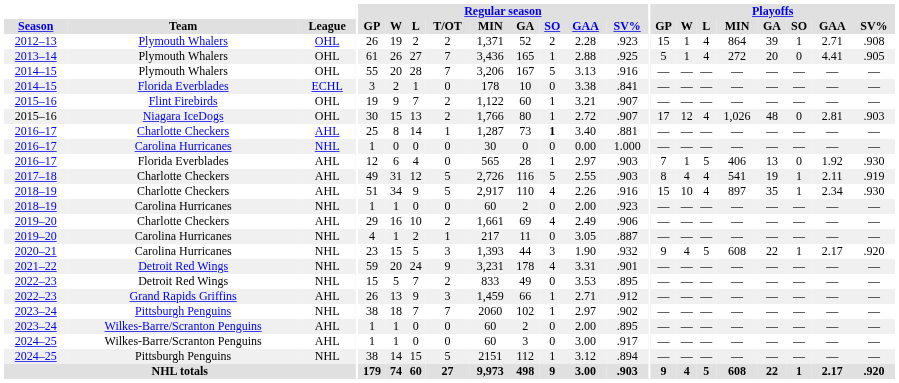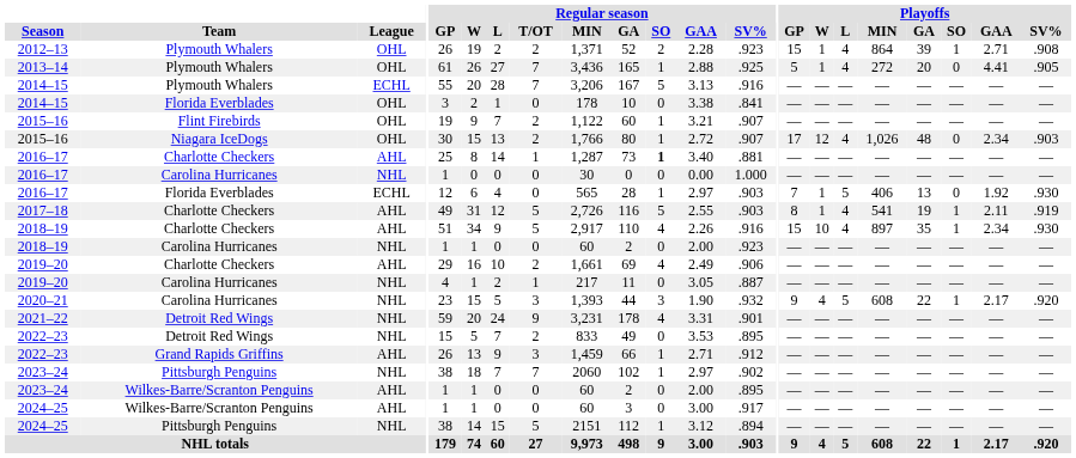 <table border="0" cellpadding="1" cellspacing="0" style="text-align:center; width:75%;">
 <tr bgcolor="#e0e0e0">
 <th colspan="3" bgcolor="#ffffff"></th>
 <th rowspan="101" bgcolor="#ffffff"></th>
 <th colspan="9" bgcolor="#e0e0e0"><a href='#'>Regular season</a></th>
 <th rowspan="101" bgcolor="#ffffff"></th>
 <th colspan="8" bgcolor="#e0e0e0"><a href='#'>Playoffs</a></th>
 </tr>
 <tr bgcolor="#e0e0e0">
 <th><a href='#'>Season</a></th>
 <th>Team</th>
 <th>League</th>
 <th>GP</th>
 <th>W</th>
 <th>L</th>
 <th>T/OT</th>
 <th>MIN</th>
 <th>GA</th>
 <th><a href='#'>SO</a></th>
 <th><a href='#'>GAA</a></th>
 <th><a href='#'>SV%</a></th>
 <th>GP</th>
 <th>W</th>
 <th>L</th>
 <th>MIN</th>
 <th>GA</th>
 <th>SO</th>
 <th>GAA</th>
 <th>SV%</th>
 </tr>
 <tr>
 <td><a href='#'>2012–13</a></td>
 <td><a href='#'>Plymouth Whalers</a></td>
 <td><a href='#'>OHL</a></td>
 <td>26</td>
 <td>19</td>
 <td>2</td>
 <td>2</td>
 <td>1,371</td>
 <td>52</td>
 <td>2</td>
 <td>2.28</td>
 <td>.923</td>
 <td>15</td>
 <td>1</td>
 <td>4</td>
 <td>864</td>
 <td>39</td>
 <td>1</td>
 <td>2.71</td>
 <td>.908</td>
 </tr>
 <tr bgcolor="#f0f0f0">
 <td><a href='#'>2013–14</a></td>
 <td>Plymouth Whalers</td>
 <td>OHL</td>
 <td>61</td>
 <td>26</td>
 <td>27</td>
 <td>7</td>
 <td>3,436</td>
 <td>165</td>
 <td>1</td>
 <td>2.88</td>
 <td>.925</td>
 <td>5</td>
 <td>1</td>
 <td>4</td>
 <td>272</td>
 <td>20</td>
 <td>0</td>
 <td>4.41</td>
 <td>.905</td>
 </tr>
 <tr>
 <td><a href='#'>2014–15</a></td>
 <td>Plymouth Whalers</td>
-<td>OHL</td>
+<td><a href='#'>ECHL</a></td>
 <td>55</td>
 <td>20</td>
 <td>28</td>
 <td>7</td>
 <td>3,206</td>
 <td>167</td>
 <td>5</td>
 <td>3.13</td>
 <td>.916</td>
 <td>—</td>
 <td>—</td>
 <td>—</td>
 <td>—</td>
 <td>—</td>
 <td>—</td>
 <td>—</td>
 <td>—</td>
 </tr>
 <tr bgcolor="#f0f0f0">
 <td><a href='#'>2014–15</a></td>
 <td><a href='#'>Florida Everblades</a></td>
-<td><a href='#'>ECHL</a></td>
+<td>OHL</td>
 <td>3</td>
 <td>2</td>
 <td>1</td>
 <td>0</td>
 <td>178</td>
 <td>10</td>
 <td>0</td>
 <td>3.38</td>
 <td>.841</td>
 <td>—</td>
 <td>—</td>
 <td>—</td>
 <td>—</td>
 <td>—</td>
 <td>—</td>
 <td>—</td>
 <td>—</td>
 </tr>
 <tr>
 <td><a href='#'>2015–16</a></td>
 <td><a href='#'>Flint Firebirds</a></td>
 <td>OHL</td>
 <td>19</td>
 <td>9</td>
 <td>7</td>
 <td>2</td>
 <td>1,122</td>
 <td>60</td>
 <td>1</td>
 <td>3.21</td>
 <td>.907</td>
 <td>—</td>
 <td>—</td>
 <td>—</td>
 <td>—</td>
 <td>—</td>
 <td>—</td>
 <td>—</td>
 <td>—</td>
 </tr>
 <tr bgcolor="#f0f0f0">
 <td>2015–16</td>
 <td><a href='#'>Niagara IceDogs</a></td>
 <td>OHL</td>
 <td>30</td>
 <td>15</td>
 <td>13</td>
 <td>2</td>
 <td>1,766</td>
 <td>80</td>
 <td>1</td>
 <td>2.72</td>
 <td>.907</td>
 <td>17</td>
 <td>12</td>
 <td>4</td>
 <td>1,026</td>
 <td>48</td>
 <td>0</td>
-<td>2.81</td>
+<td>2.34</td>
 <td>.903</td>
 </tr>
 <tr>
 <td><a href='#'>2016–17</a></td>
 <td><a href='#'>Charlotte Checkers</a></td>
 <td><a href='#'>AHL</a></td>
 <td>25</td>
 <td>8</td>
 <td>14</td>
 <td>1</td>
 <td>1,287</td>
 <td>73</td>
 <td><strong>1</strong></td>
 <td>3.40</td>
 <td>.881</td>
 <td>—</td>
 <td>—</td>
 <td>—</td>
 <td>—</td>
 <td>—</td>
 <td>—</td>
 <td>—</td>
 <td>—</td>
 </tr>
 <tr bgcolor="#f0f0f0">
 <td><a href='#'>2016–17</a></td>
 <td><a href='#'>Carolina Hurricanes</a></td>
 <td><a href='#'>NHL</a></td>
 <td>1</td>
 <td>0</td>
 <td>0</td>
 <td>0</td>
 <td>30</td>
 <td>0</td>
 <td>0</td>
 <td>0.00</td>
 <td>1.000</td>
 <td>—</td>
 <td>—</td>
 <td>—</td>
 <td>—</td>
 <td>—</td>
 <td>—</td>
 <td>—</td>
 <td>—</td>
 </tr>
 <tr>
 <td><a href='#'>2016–17</a></td>
 <td>Florida Everblades</td>
-<td>AHL</td>
+<td>ECHL</td>
 <td>12</td>
 <td>6</td>
 <td>4</td>
 <td>0</td>
 <td>565</td>
 <td>28</td>
 <td>1</td>
 <td>2.97</td>
 <td>.903</td>
 <td>7</td>
 <td>1</td>
 <td>5</td>
 <td>406</td>
 <td>13</td>
 <td>0</td>
 <td>1.92</td>
 <td>.930</td>
 </tr>
 <tr bgcolor="#f0f0f0">
 <td><a href='#'>2017–18</a></td>
 <td>Charlotte Checkers</td>
 <td>AHL</td>
 <td>49</td>
 <td>31</td>
 <td>12</td>
 <td>5</td>
 <td>2,726</td>
 <td>116</td>
 <td>5</td>
 <td>2.55</td>
 <td>.903</td>
 <td>8</td>
-<td>4</td>
+<td>1</td>
 <td>4</td>
 <td>541</td>
 <td>19</td>
 <td>1</td>
 <td>2.11</td>
 <td>.919</td>
 </tr>
 <tr>
 <td><a href='#'>2018–19</a></td>
 <td>Charlotte Checkers</td>
 <td>AHL</td>
 <td>51</td>
 <td>34</td>
 <td>9</td>
 <td>5</td>
 <td>2,917</td>
 <td>110</td>
 <td>4</td>
 <td>2.26</td>
 <td>.916</td>
 <td>15</td>
 <td>10</td>
 <td>4</td>
 <td>897</td>
 <td>35</td>
 <td>1</td>
 <td>2.34</td>
 <td>.930</td>
 </tr>
 <tr bgcolor="#f0f0f0">
 <td><a href='#'>2018–19</a></td>
 <td>Carolina Hurricanes</td>
 <td>NHL</td>
 <td>1</td>
 <td>1</td>
 <td>0</td>
 <td>0</td>
 <td>60</td>
 <td>2</td>
 <td>0</td>
 <td>2.00</td>
 <td>.923</td>
 <td>—</td>
 <td>—</td>
 <td>—</td>
 <td>—</td>
 <td>—</td>
 <td>—</td>
 <td>—</td>
 <td>—</td>
 </tr>
 <tr>
 <td><a href='#'>2019–20</a></td>
 <td>Charlotte Checkers</td>
 <td>AHL</td>
 <td>29</td>
 <td>16</td>
 <td>10</td>
 <td>2</td>
 <td>1,661</td>
 <td>69</td>
 <td>4</td>
 <td>2.49</td>
 <td>.906</td>
 <td>—</td>
 <td>—</td>
 <td>—</td>
 <td>—</td>
 <td>—</td>
 <td>—</td>
 <td>—</td>
 <td>—</td>
 </tr>
 <tr bgcolor="#f0f0f0">
 <td><a href='#'>2019–20</a></td>
 <td>Carolina Hurricanes</td>
 <td>NHL</td>
 <td>4</td>
 <td>1</td>
 <td>2</td>
 <td>1</td>
 <td>217</td>
 <td>11</td>
 <td>0</td>
 <td>3.05</td>
 <td>.887</td>
 <td>—</td>
 <td>—</td>
 <td>—</td>
 <td>—</td>
 <td>—</td>
 <td>—</td>
 <td>—</td>
 <td>—</td>
 </tr>
 <tr>
 <td><a href='#'>2020–21</a></td>
 <td>Carolina Hurricanes</td>
 <td>NHL</td>
 <td>23</td>
 <td>15</td>
 <td>5</td>
 <td>3</td>
 <td>1,393</td>
 <td>44</td>
 <td>3</td>
 <td>1.90</td>
 <td>.932</td>
 <td>9</td>
 <td>4</td>
 <td>5</td>
 <td>608</td>
 <td>22</td>
 <td>1</td>
 <td>2.17</td>
 <td>.920</td>
 </tr>
 <tr bgcolor="#f0f0f0">
 <td><a href='#'>2021–22</a></td>
 <td><a href='#'>Detroit Red Wings</a></td>
 <td>NHL</td>
 <td>59</td>
 <td>20</td>
 <td>24</td>
 <td>9</td>
 <td>3,231</td>
 <td>178</td>
 <td>4</td>
 <td>3.31</td>
 <td>.901</td>
 <td>—</td>
 <td>—</td>
 <td>—</td>
 <td>—</td>
 <td>—</td>
 <td>—</td>
 <td>—</td>
 <td>—</td>
 </tr>
 <tr>
 <td><a href='#'>2022–23</a></td>
 <td>Detroit Red Wings</td>
 <td>NHL</td>
 <td>15</td>
 <td>5</td>
 <td>7</td>
 <td>2</td>
 <td>833</td>
 <td>49</td>
 <td>0</td>
 <td>3.53</td>
 <td>.895</td>
 <td>—</td>
 <td>—</td>
 <td>—</td>
 <td>—</td>
 <td>—</td>
 <td>—</td>
 <td>—</td>
 <td>—</td>
 </tr>
 <tr bgcolor="#f0f0f0">
 <td><a href='#'>2022–23</a></td>
 <td><a href='#'>Grand Rapids Griffins</a></td>
 <td>AHL</td>
 <td>26</td>
 <td>13</td>
 <td>9</td>
 <td>3</td>
 <td>1,459</td>
 <td>66</td>
 <td>1</td>
 <td>2.71</td>
 <td>.912</td>
 <td>—</td>
 <td>—</td>
 <td>—</td>
 <td>—</td>
 <td>—</td>
 <td>—</td>
 <td>—</td>
 <td>—</td>
 </tr>
 <tr>
 <td><a href='#'>2023–24</a></td>
 <td><a href='#'>Pittsburgh Penguins</a></td>
 <td>NHL</td>
 <td>38</td>
 <td>18</td>
 <td>7</td>
 <td>7</td>
 <td>2060</td>
 <td>102</td>
 <td>1</td>
 <td>2.97</td>
 <td>.902</td>
 <td>—</td>
 <td>—</td>
 <td>—</td>
 <td>—</td>
 <td>—</td>
 <td>—</td>
 <td>—</td>
 <td>—</td>
 </tr>
 <tr bgcolor="#f0f0f0">
 <td><a href='#'>2023–24</a></td>
 <td><a href='#'>Wilkes-Barre/Scranton Penguins</a></td>
 <td>AHL</td>
 <td>1</td>
 <td>1</td>
 <td>0</td>
 <td>0</td>
 <td>60</td>
 <td>2</td>
 <td>0</td>
 <td>2.00</td>
 <td>.895</td>
 <td>—</td>
 <td>—</td>
 <td>—</td>
 <td>—</td>
 <td>—</td>
 <td>—</td>
 <td>—</td>
 <td>—</td>
 </tr>
 <tr>
 <td><a href='#'>2024–25</a></td>
 <td>Wilkes-Barre/Scranton Penguins</td>
 <td>AHL</td>
 <td>1</td>
 <td>1</td>
 <td>0</td>
 <td>0</td>
 <td>60</td>
 <td>3</td>
 <td>0</td>
 <td>3.00</td>
 <td>.917</td>
 <td>—</td>
 <td>—</td>
 <td>—</td>
 <td>—</td>
 <td>—</td>
 <td>—</td>
 <td>—</td>
 <td>—</td>
 </tr>
 <tr bgcolor="#f0f0f0">
 <td><a href='#'>2024–25</a></td>
 <td>Pittsburgh Penguins</td>
 <td>NHL</td>
 <td>38</td>
 <td>14</td>
 <td>15</td>
 <td>5</td>
 <td>2151</td>
 <td>112</td>
 <td>1</td>
 <td>3.12</td>
 <td>.894</td>
 <td>—</td>
 <td>—</td>
 <td>—</td>
 <td>—</td>
 <td>—</td>
 <td>—</td>
 <td>—</td>
 <td>—</td>
 </tr>
 <tr bgcolor="#e0e0e0">
 <th colspan="3">NHL totals</th>
 <th>179</th>
 <th>74</th>
 <th>60</th>
 <th>27</th>
 <th>9,973</th>
 <th>498</th>
 <th>9</th>
 <th>3.00</th>
 <th>.903</th>
 <th>9</th>
 <th>4</th>
 <th>5</th>
 <th>608</th>
 <th>22</th>
 <th>1</th>
 <th>2.17</th>
 <th>.920</th>
 </tr>
 </table>
